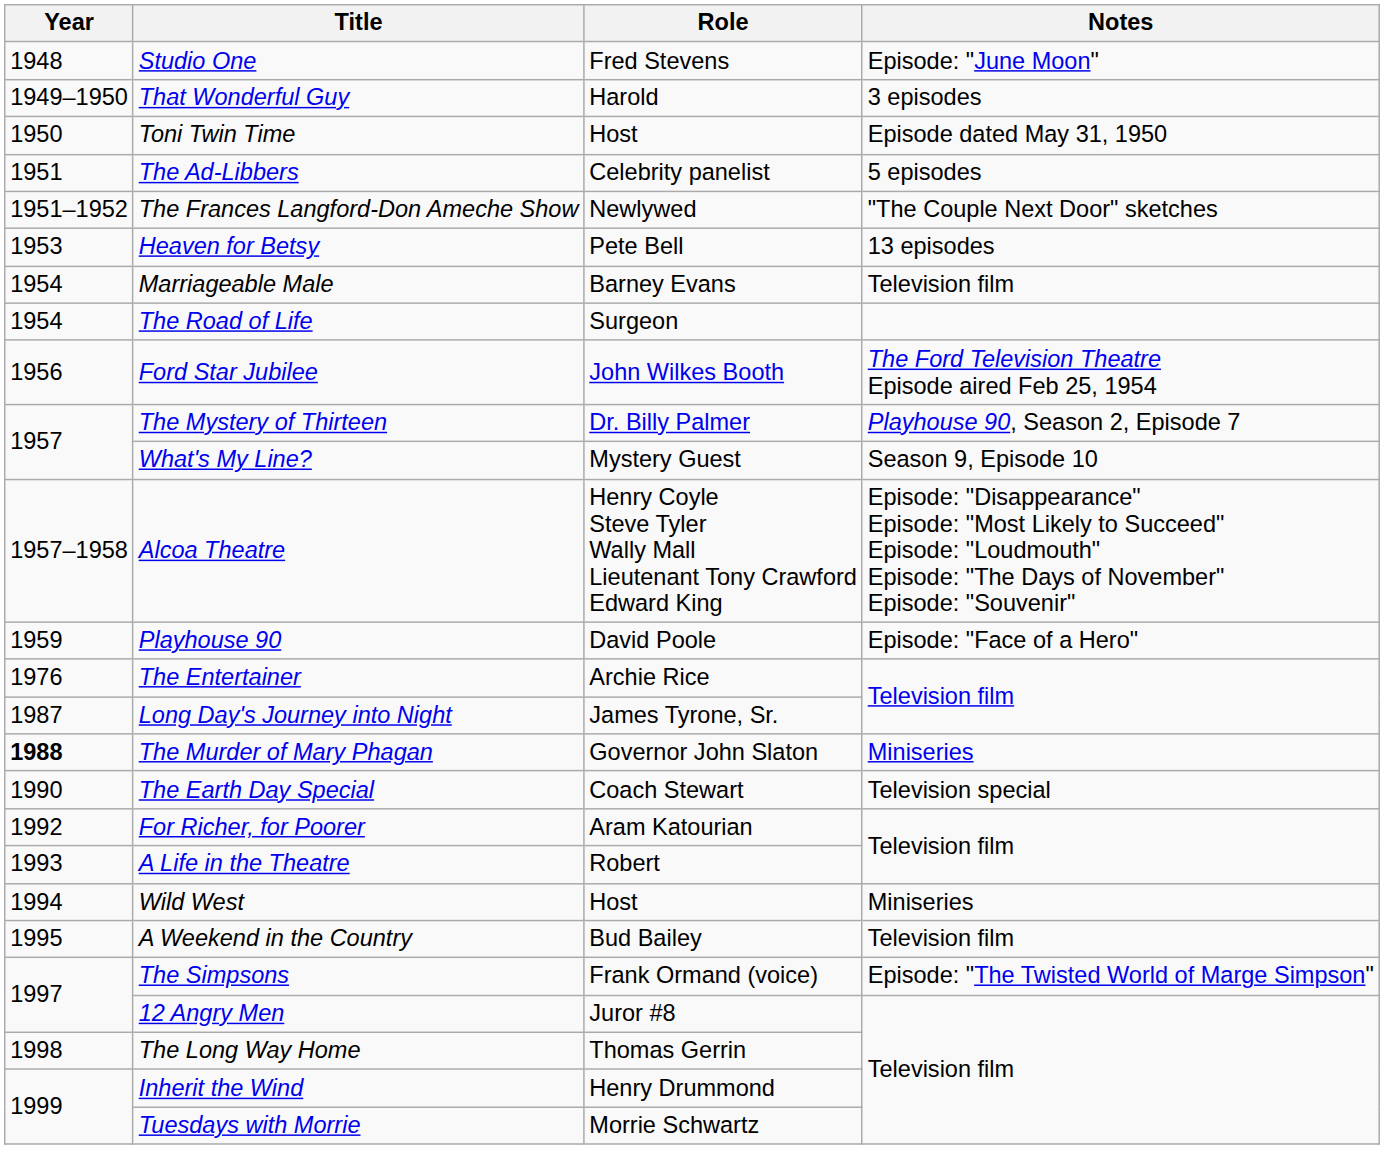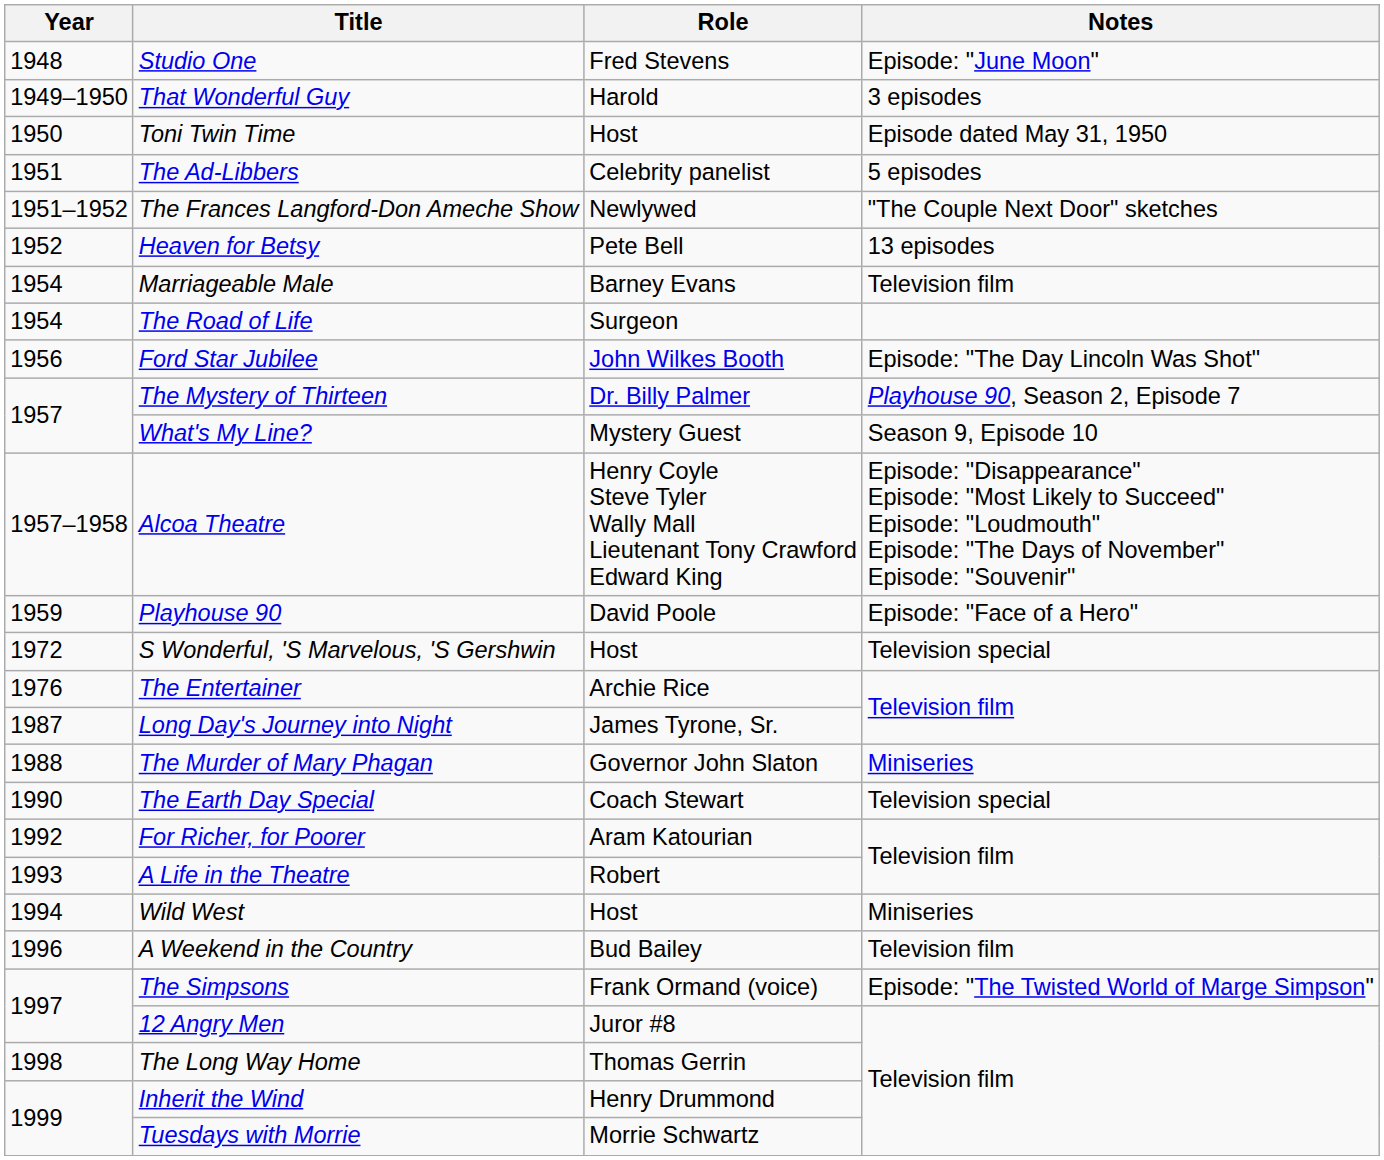 <table class="wikitable unsortable">
 <tr>
 <th>Year</th>
 <th>Title</th>
 <th>Role</th>
 <th>Notes</th>
 </tr>
 <tr>
 <td>1948</td>
 <td><em><a href='#'>Studio One</a></em></td>
 <td>Fred Stevens</td>
 <td>Episode: "<a href='#'>June Moon</a>"</td>
 </tr>
 <tr>
 <td>1949–1950</td>
 <td><em><a href='#'>That Wonderful Guy</a></em></td>
 <td>Harold</td>
 <td>3 episodes</td>
 </tr>
 <tr>
 <td>1950</td>
 <td><em>Toni Twin Time</em></td>
 <td>Host</td>
 <td>Episode dated May 31, 1950</td>
 </tr>
 <tr>
 <td>1951</td>
 <td><em><a href='#'>The Ad-Libbers</a></em></td>
 <td>Celebrity panelist</td>
 <td>5 episodes</td>
 </tr>
 <tr>
 <td>1951–1952</td>
 <td><em>The Frances Langford-Don Ameche Show</em></td>
 <td>Newlywed</td>
 <td>"The Couple Next Door" sketches</td>
 </tr>
 <tr>
-<td>1953</td>
+<td>1952</td>
 <td><em><a href='#'>Heaven for Betsy</a></em></td>
 <td>Pete Bell</td>
 <td>13 episodes</td>
 </tr>
 <tr>
 <td>1954</td>
 <td><em>Marriageable Male</em></td>
 <td>Barney Evans</td>
 <td>Television film</td>
 </tr>
 <tr>
 <td>1954</td>
 <td><em><a href='#'>The Road of Life</a></em></td>
 <td>Surgeon</td>
 <td></td>
 </tr>
 <tr>
 <td>1956</td>
 <td><em><a href='#'>Ford Star Jubilee</a></em></td>
 <td><a href='#'>John Wilkes Booth</a></td>
-<td><em><a href='#'>The Ford Television Theatre</a></em><br>Episode aired Feb 25, 1954</td>
+<td>Episode: "The Day Lincoln Was Shot"</td>
 </tr>
 <tr>
 <td rowspan="2">1957</td>
 <td><em><a href='#'>The Mystery of Thirteen</a></em></td>
 <td><a href='#'>Dr. Billy Palmer</a></td>
 <td><em><a href='#'>Playhouse 90</a></em>, Season 2, Episode 7</td>
 </tr>
 <tr>
 <td><em><a href='#'>What's My Line?</a></em></td>
 <td>Mystery Guest</td>
 <td>Season 9, Episode 10</td>
 </tr>
 <tr>
 <td>1957–1958</td>
 <td><em><a href='#'>Alcoa Theatre</a></em></td>
 <td>Henry Coyle<br>Steve Tyler<br>Wally Mall<br>Lieutenant Tony Crawford<br>Edward King</td>
 <td>Episode: "Disappearance"<br>Episode: "Most Likely to Succeed"<br>Episode: "Loudmouth"<br>Episode: "The Days of November"<br>Episode: "Souvenir"</td>
 </tr>
 <tr>
 <td>1959</td>
 <td><em><a href='#'>Playhouse 90</a></em></td>
 <td>David Poole</td>
 <td>Episode: "Face of a Hero"</td>
 </tr>
 <tr>
+<td>1972</td>
+<td><em>S Wonderful, 'S Marvelous, 'S Gershwin</em></td>
+<td>Host</td>
+<td>Television special</td>
+</tr>
+<tr>
 <td>1976</td>
 <td><em><a href='#'>The Entertainer</a></em></td>
 <td>Archie Rice</td>
 <td rowspan="2"><a href='#'>Television film</a></td>
 </tr>
 <tr>
 <td>1987</td>
 <td><em><a href='#'>Long Day's Journey into Night</a></em></td>
 <td>James Tyrone, Sr.</td>
 </tr>
 <tr>
-<td><strong>1988</strong></td>
+<td>1988</td>
 <td><em><a href='#'>The Murder of Mary Phagan</a></em></td>
 <td>Governor John Slaton</td>
 <td><a href='#'>Miniseries</a></td>
 </tr>
 <tr>
 <td>1990</td>
 <td><em><a href='#'>The Earth Day Special</a></em></td>
 <td>Coach Stewart</td>
 <td>Television special</td>
 </tr>
 <tr>
 <td>1992</td>
 <td><em><a href='#'>For Richer, for Poorer</a></em></td>
 <td>Aram Katourian</td>
 <td rowspan="2">Television film</td>
 </tr>
 <tr>
 <td>1993</td>
 <td><em><a href='#'>A Life in the Theatre</a></em></td>
 <td>Robert</td>
 </tr>
 <tr>
 <td>1994</td>
 <td><em>Wild West</em></td>
 <td>Host</td>
 <td>Miniseries</td>
 </tr>
 <tr>
-<td>1995</td>
+<td>1996</td>
 <td><em>A Weekend in the Country</em></td>
 <td>Bud Bailey</td>
 <td>Television film</td>
 </tr>
 <tr>
 <td rowspan="2">1997</td>
 <td><em><a href='#'>The Simpsons</a></em></td>
 <td>Frank Ormand (voice)</td>
 <td>Episode: "<a href='#'>The Twisted World of Marge Simpson</a>"</td>
 </tr>
 <tr>
 <td><a href='#'><em>12 Angry Men</em></a></td>
 <td>Juror #8</td>
 <td rowspan="4">Television film</td>
 </tr>
 <tr>
 <td>1998</td>
 <td><em>The Long Way Home</em></td>
 <td>Thomas Gerrin</td>
 </tr>
 <tr>
 <td rowspan="2">1999</td>
 <td><em><a href='#'>Inherit the Wind</a></em></td>
 <td>Henry Drummond</td>
 </tr>
 <tr>
 <td><em><a href='#'>Tuesdays with Morrie</a></em></td>
 <td>Morrie Schwartz</td>
 </tr>
 </table>
